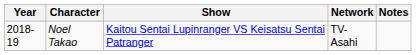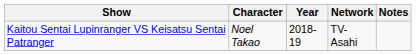 <table class="wikitable">
 <tr>
+<th>Show</th>
+<th>Character</th>
 <th>Year</th>
-<th>Character</th>
-<th>Show</th>
 <th>Network</th>
 <th>Notes</th>
 </tr>
 <tr>
+<td><a href='#'>Kaitou Sentai Lupinranger VS Keisatsu Sentai Patranger</a></td>
+<td><em>Noel Takao</em></td>
 <td>2018-19</td>
-<td><em>Noel Takao</em></td>
-<td><a href='#'>Kaitou Sentai Lupinranger VS Keisatsu Sentai Patranger</a></td>
 <td>TV-Asahi</td>
 <td></td>
 </tr>
 </table>
